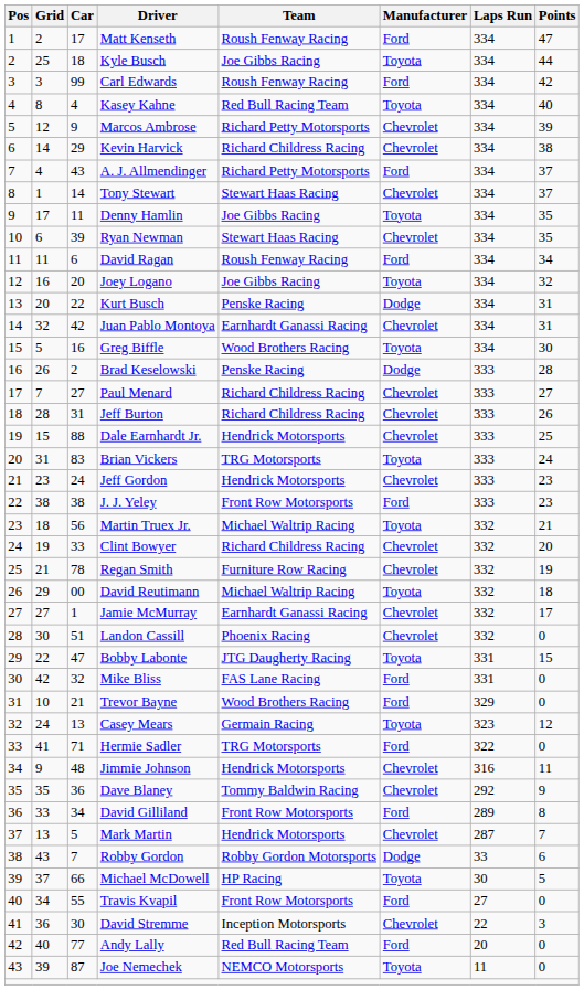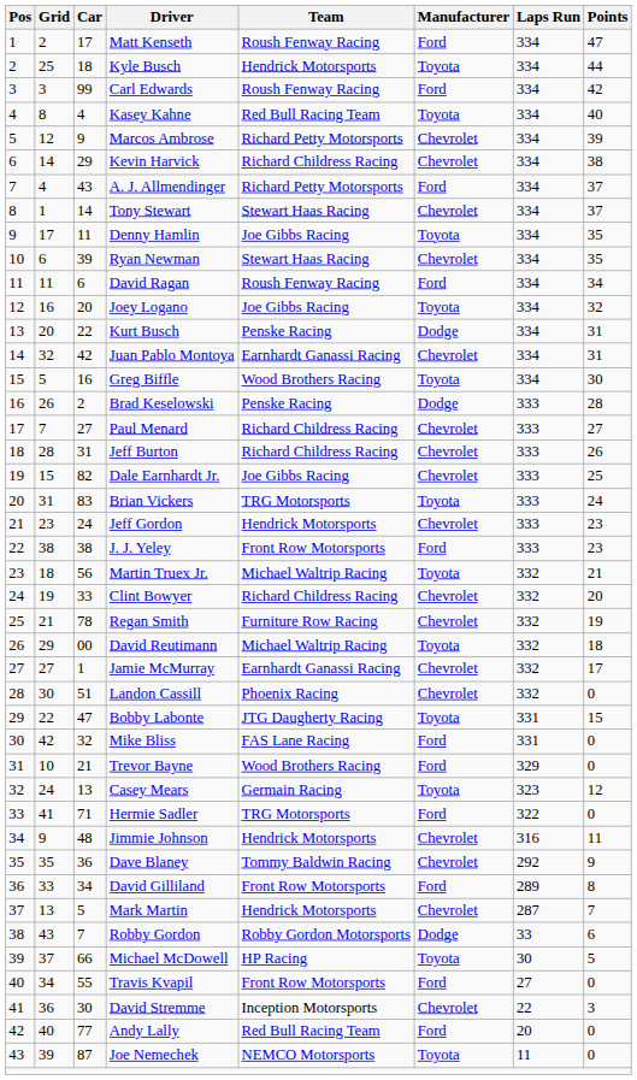 <table class="sortable wikitable" border="1">
 <tr>
 <th>Pos</th>
 <th>Grid</th>
 <th>Car</th>
 <th>Driver</th>
 <th>Team</th>
 <th>Manufacturer</th>
 <th>Laps Run</th>
 <th>Points</th>
 </tr>
 <tr>
 <td>1</td>
 <td>2</td>
 <td>17</td>
 <td><a href='#'>Matt Kenseth</a></td>
 <td><a href='#'>Roush Fenway Racing</a></td>
 <td><a href='#'>Ford</a></td>
 <td>334</td>
 <td>47</td>
 </tr>
 <tr>
 <td>2</td>
 <td>25</td>
 <td>18</td>
 <td><a href='#'>Kyle Busch</a></td>
-<td><a href='#'>Joe Gibbs Racing</a></td>
+<td><a href='#'>Hendrick Motorsports</a></td>
 <td><a href='#'>Toyota</a></td>
 <td>334</td>
 <td>44</td>
 </tr>
 <tr>
 <td>3</td>
 <td>3</td>
 <td>99</td>
 <td><a href='#'>Carl Edwards</a></td>
 <td><a href='#'>Roush Fenway Racing</a></td>
 <td><a href='#'>Ford</a></td>
 <td>334</td>
 <td>42</td>
 </tr>
 <tr>
 <td>4</td>
 <td>8</td>
 <td>4</td>
 <td><a href='#'>Kasey Kahne</a></td>
 <td><a href='#'>Red Bull Racing Team</a></td>
 <td><a href='#'>Toyota</a></td>
 <td>334</td>
 <td>40</td>
 </tr>
 <tr>
 <td>5</td>
 <td>12</td>
 <td>9</td>
 <td><a href='#'>Marcos Ambrose</a></td>
 <td><a href='#'>Richard Petty Motorsports</a></td>
 <td><a href='#'>Chevrolet</a></td>
 <td>334</td>
 <td>39</td>
 </tr>
 <tr>
 <td>6</td>
 <td>14</td>
 <td>29</td>
 <td><a href='#'>Kevin Harvick</a></td>
 <td><a href='#'>Richard Childress Racing</a></td>
 <td><a href='#'>Chevrolet</a></td>
 <td>334</td>
 <td>38</td>
 </tr>
 <tr>
 <td>7</td>
 <td>4</td>
 <td>43</td>
 <td><a href='#'>A. J. Allmendinger</a></td>
 <td><a href='#'>Richard Petty Motorsports</a></td>
 <td><a href='#'>Ford</a></td>
 <td>334</td>
 <td>37</td>
 </tr>
 <tr>
 <td>8</td>
 <td>1</td>
 <td>14</td>
 <td><a href='#'>Tony Stewart</a></td>
 <td><a href='#'>Stewart Haas Racing</a></td>
 <td><a href='#'>Chevrolet</a></td>
 <td>334</td>
 <td>37</td>
 </tr>
 <tr>
 <td>9</td>
 <td>17</td>
 <td>11</td>
 <td><a href='#'>Denny Hamlin</a></td>
 <td><a href='#'>Joe Gibbs Racing</a></td>
 <td><a href='#'>Toyota</a></td>
 <td>334</td>
 <td>35</td>
 </tr>
 <tr>
 <td>10</td>
 <td>6</td>
 <td>39</td>
 <td><a href='#'>Ryan Newman</a></td>
 <td><a href='#'>Stewart Haas Racing</a></td>
 <td><a href='#'>Chevrolet</a></td>
 <td>334</td>
 <td>35</td>
 </tr>
 <tr>
 <td>11</td>
 <td>11</td>
 <td>6</td>
 <td><a href='#'>David Ragan</a></td>
 <td><a href='#'>Roush Fenway Racing</a></td>
 <td><a href='#'>Ford</a></td>
 <td>334</td>
 <td>34</td>
 </tr>
 <tr>
 <td>12</td>
 <td>16</td>
 <td>20</td>
 <td><a href='#'>Joey Logano</a></td>
 <td><a href='#'>Joe Gibbs Racing</a></td>
 <td><a href='#'>Toyota</a></td>
 <td>334</td>
 <td>32</td>
 </tr>
 <tr>
 <td>13</td>
 <td>20</td>
 <td>22</td>
 <td><a href='#'>Kurt Busch</a></td>
 <td><a href='#'>Penske Racing</a></td>
 <td><a href='#'>Dodge</a></td>
 <td>334</td>
 <td>31</td>
 </tr>
 <tr>
 <td>14</td>
 <td>32</td>
 <td>42</td>
 <td><a href='#'>Juan Pablo Montoya</a></td>
 <td><a href='#'>Earnhardt Ganassi Racing</a></td>
 <td><a href='#'>Chevrolet</a></td>
 <td>334</td>
 <td>31</td>
 </tr>
 <tr>
 <td>15</td>
 <td>5</td>
 <td>16</td>
 <td><a href='#'>Greg Biffle</a></td>
 <td><a href='#'>Wood Brothers Racing</a></td>
 <td><a href='#'>Toyota</a></td>
 <td>334</td>
 <td>30</td>
 </tr>
 <tr>
 <td>16</td>
 <td>26</td>
 <td>2</td>
 <td><a href='#'>Brad Keselowski</a></td>
 <td><a href='#'>Penske Racing</a></td>
 <td><a href='#'>Dodge</a></td>
 <td>333</td>
 <td>28</td>
 </tr>
 <tr>
 <td>17</td>
 <td>7</td>
 <td>27</td>
 <td><a href='#'>Paul Menard</a></td>
 <td><a href='#'>Richard Childress Racing</a></td>
 <td><a href='#'>Chevrolet</a></td>
 <td>333</td>
 <td>27</td>
 </tr>
 <tr>
 <td>18</td>
 <td>28</td>
 <td>31</td>
 <td><a href='#'>Jeff Burton</a></td>
 <td><a href='#'>Richard Childress Racing</a></td>
 <td><a href='#'>Chevrolet</a></td>
 <td>333</td>
 <td>26</td>
 </tr>
 <tr>
 <td>19</td>
 <td>15</td>
-<td>88</td>
+<td>82</td>
 <td><a href='#'>Dale Earnhardt Jr.</a></td>
-<td><a href='#'>Hendrick Motorsports</a></td>
+<td><a href='#'>Joe Gibbs Racing</a></td>
 <td><a href='#'>Chevrolet</a></td>
 <td>333</td>
 <td>25</td>
 </tr>
 <tr>
 <td>20</td>
 <td>31</td>
 <td>83</td>
 <td><a href='#'>Brian Vickers</a></td>
 <td><a href='#'>TRG Motorsports</a></td>
 <td><a href='#'>Toyota</a></td>
 <td>333</td>
 <td>24</td>
 </tr>
 <tr>
 <td>21</td>
 <td>23</td>
 <td>24</td>
 <td><a href='#'>Jeff Gordon</a></td>
 <td><a href='#'>Hendrick Motorsports</a></td>
 <td><a href='#'>Chevrolet</a></td>
 <td>333</td>
 <td>23</td>
 </tr>
 <tr>
 <td>22</td>
 <td>38</td>
 <td>38</td>
 <td><a href='#'>J. J. Yeley</a></td>
 <td><a href='#'>Front Row Motorsports</a></td>
 <td><a href='#'>Ford</a></td>
 <td>333</td>
 <td>23</td>
 </tr>
 <tr>
 <td>23</td>
 <td>18</td>
 <td>56</td>
 <td><a href='#'>Martin Truex Jr.</a></td>
 <td><a href='#'>Michael Waltrip Racing</a></td>
 <td><a href='#'>Toyota</a></td>
 <td>332</td>
 <td>21</td>
 </tr>
 <tr>
 <td>24</td>
 <td>19</td>
 <td>33</td>
 <td><a href='#'>Clint Bowyer</a></td>
 <td><a href='#'>Richard Childress Racing</a></td>
 <td><a href='#'>Chevrolet</a></td>
 <td>332</td>
 <td>20</td>
 </tr>
 <tr>
 <td>25</td>
 <td>21</td>
 <td>78</td>
 <td><a href='#'>Regan Smith</a></td>
 <td><a href='#'>Furniture Row Racing</a></td>
 <td><a href='#'>Chevrolet</a></td>
 <td>332</td>
 <td>19</td>
 </tr>
 <tr>
 <td>26</td>
 <td>29</td>
 <td>00</td>
 <td><a href='#'>David Reutimann</a></td>
 <td><a href='#'>Michael Waltrip Racing</a></td>
 <td><a href='#'>Toyota</a></td>
 <td>332</td>
 <td>18</td>
 </tr>
 <tr>
 <td>27</td>
 <td>27</td>
 <td>1</td>
 <td><a href='#'>Jamie McMurray</a></td>
 <td><a href='#'>Earnhardt Ganassi Racing</a></td>
 <td><a href='#'>Chevrolet</a></td>
 <td>332</td>
 <td>17</td>
 </tr>
 <tr>
 <td>28</td>
 <td>30</td>
 <td>51</td>
 <td><a href='#'>Landon Cassill</a></td>
 <td><a href='#'>Phoenix Racing</a></td>
 <td><a href='#'>Chevrolet</a></td>
 <td>332</td>
 <td>0</td>
 </tr>
 <tr>
 <td>29</td>
 <td>22</td>
 <td>47</td>
 <td><a href='#'>Bobby Labonte</a></td>
 <td><a href='#'>JTG Daugherty Racing</a></td>
 <td><a href='#'>Toyota</a></td>
 <td>331</td>
 <td>15</td>
 </tr>
 <tr>
 <td>30</td>
 <td>42</td>
 <td>32</td>
 <td><a href='#'>Mike Bliss</a></td>
 <td><a href='#'>FAS Lane Racing</a></td>
 <td><a href='#'>Ford</a></td>
 <td>331</td>
 <td>0</td>
 </tr>
 <tr>
 <td>31</td>
 <td>10</td>
 <td>21</td>
 <td><a href='#'>Trevor Bayne</a></td>
 <td><a href='#'>Wood Brothers Racing</a></td>
 <td><a href='#'>Ford</a></td>
 <td>329</td>
 <td>0</td>
 </tr>
 <tr>
 <td>32</td>
 <td>24</td>
 <td>13</td>
 <td><a href='#'>Casey Mears</a></td>
 <td><a href='#'>Germain Racing</a></td>
 <td><a href='#'>Toyota</a></td>
 <td>323</td>
 <td>12</td>
 </tr>
 <tr>
 <td>33</td>
 <td>41</td>
 <td>71</td>
 <td><a href='#'>Hermie Sadler</a></td>
 <td><a href='#'>TRG Motorsports</a></td>
 <td><a href='#'>Ford</a></td>
 <td>322</td>
 <td>0</td>
 </tr>
 <tr>
 <td>34</td>
 <td>9</td>
 <td>48</td>
 <td><a href='#'>Jimmie Johnson</a></td>
 <td><a href='#'>Hendrick Motorsports</a></td>
 <td><a href='#'>Chevrolet</a></td>
 <td>316</td>
 <td>11</td>
 </tr>
 <tr>
 <td>35</td>
 <td>35</td>
 <td>36</td>
 <td><a href='#'>Dave Blaney</a></td>
 <td><a href='#'>Tommy Baldwin Racing</a></td>
 <td><a href='#'>Chevrolet</a></td>
 <td>292</td>
 <td>9</td>
 </tr>
 <tr>
 <td>36</td>
 <td>33</td>
 <td>34</td>
 <td><a href='#'>David Gilliland</a></td>
 <td><a href='#'>Front Row Motorsports</a></td>
 <td><a href='#'>Ford</a></td>
 <td>289</td>
 <td>8</td>
 </tr>
 <tr>
 <td>37</td>
 <td>13</td>
 <td>5</td>
 <td><a href='#'>Mark Martin</a></td>
 <td><a href='#'>Hendrick Motorsports</a></td>
 <td><a href='#'>Chevrolet</a></td>
 <td>287</td>
 <td>7</td>
 </tr>
 <tr>
 <td>38</td>
 <td>43</td>
 <td>7</td>
 <td><a href='#'>Robby Gordon</a></td>
 <td><a href='#'>Robby Gordon Motorsports</a></td>
 <td><a href='#'>Dodge</a></td>
 <td>33</td>
 <td>6</td>
 </tr>
 <tr>
 <td>39</td>
 <td>37</td>
 <td>66</td>
 <td><a href='#'>Michael McDowell</a></td>
 <td><a href='#'>HP Racing</a></td>
 <td><a href='#'>Toyota</a></td>
 <td>30</td>
 <td>5</td>
 </tr>
 <tr>
 <td>40</td>
 <td>34</td>
 <td>55</td>
 <td><a href='#'>Travis Kvapil</a></td>
 <td><a href='#'>Front Row Motorsports</a></td>
 <td><a href='#'>Ford</a></td>
 <td>27</td>
 <td>0</td>
 </tr>
 <tr>
 <td>41</td>
 <td>36</td>
 <td>30</td>
 <td><a href='#'>David Stremme</a></td>
 <td>Inception Motorsports</td>
 <td><a href='#'>Chevrolet</a></td>
 <td>22</td>
 <td>3</td>
 </tr>
 <tr>
 <td>42</td>
 <td>40</td>
 <td>77</td>
 <td><a href='#'>Andy Lally</a></td>
 <td><a href='#'>Red Bull Racing Team</a></td>
 <td><a href='#'>Ford</a></td>
 <td>20</td>
 <td>0</td>
 </tr>
 <tr>
 <td>43</td>
 <td>39</td>
 <td>87</td>
 <td><a href='#'>Joe Nemechek</a></td>
 <td><a href='#'>NEMCO Motorsports</a></td>
 <td><a href='#'>Toyota</a></td>
 <td>11</td>
 <td>0</td>
 </tr>
 <tr class="sortbottom">
 <td colspan="9"></td>
 </tr>
 </table>
